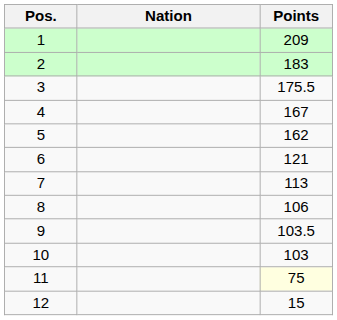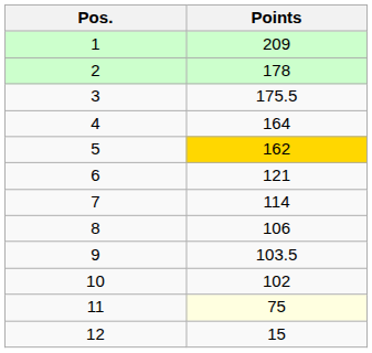 <table class="wikitable gauche" cellspacing="1" style="width:350px;">
 <tr style="background:#efefef; text-align:center;">
 <th style="width:70px;">Pos.</th>
-<th>Nation</th>
 <th style="width:70px;">Points</th>
 </tr>
 <tr style="vertical-align:top; text-align:center; background:#ccffcc;">
 <td>1</td>
-<td style="text-align:left;"></td>
 <td>209</td>
 </tr>
 <tr style="vertical-align:top; text-align:center; background:#ccffcc;">
 <td>2</td>
-<td style="text-align:left;"></td>
-<td>183</td>
+<td>178</td>
 </tr>
 <tr style="vertical-align:top; text-align:center;">
 <td>3</td>
-<td style="text-align:left;"></td>
 <td>175.5</td>
 </tr>
 <tr style="vertical-align:top; text-align:center;">
 <td>4</td>
-<td style="text-align:left;"></td>
-<td>167</td>
+<td>164</td>
 </tr>
 <tr style="vertical-align:top; text-align:center;">
 <td>5</td>
-<td style="text-align:left;"></td>
-<td>162</td>
+<td style="background: gold;">162</td>
 </tr>
 <tr style="vertical-align:top; text-align:center;">
 <td>6</td>
-<td style="text-align:left;"></td>
 <td>121</td>
 </tr>
 <tr style="vertical-align:top; text-align:center;">
 <td>7</td>
-<td style="text-align:left;"></td>
-<td>113</td>
+<td>114</td>
 </tr>
 <tr style="vertical-align:top; text-align:center;">
 <td>8</td>
-<td style="text-align:left;"></td>
 <td>106</td>
 </tr>
 <tr style="vertical-align:top; text-align:center;">
 <td>9</td>
-<td style="text-align:left;"></td>
 <td>103.5</td>
 </tr>
 <tr style="vertical-align:top; text-align:center;">
 <td>10</td>
-<td style="text-align:left;"></td>
-<td>103</td>
+<td>102</td>
 </tr>
 <tr style="vertical-align:top; text-align:center;">
 <td>11</td>
-<td style="text-align:left;"></td>
 <td style="background: lightyellow;">75</td>
 </tr>
 <tr style="vertical-align:top; text-align:center;">
 <td>12</td>
-<td style="text-align:left;"></td>
 <td>15</td>
 </tr>
 </table>
